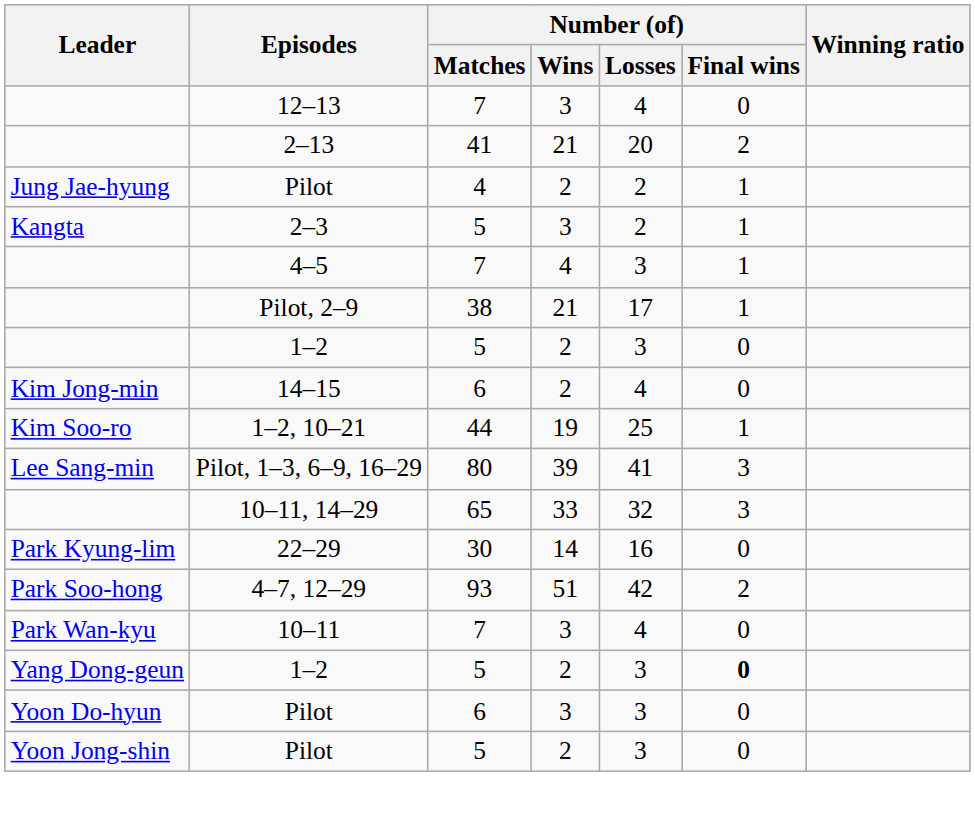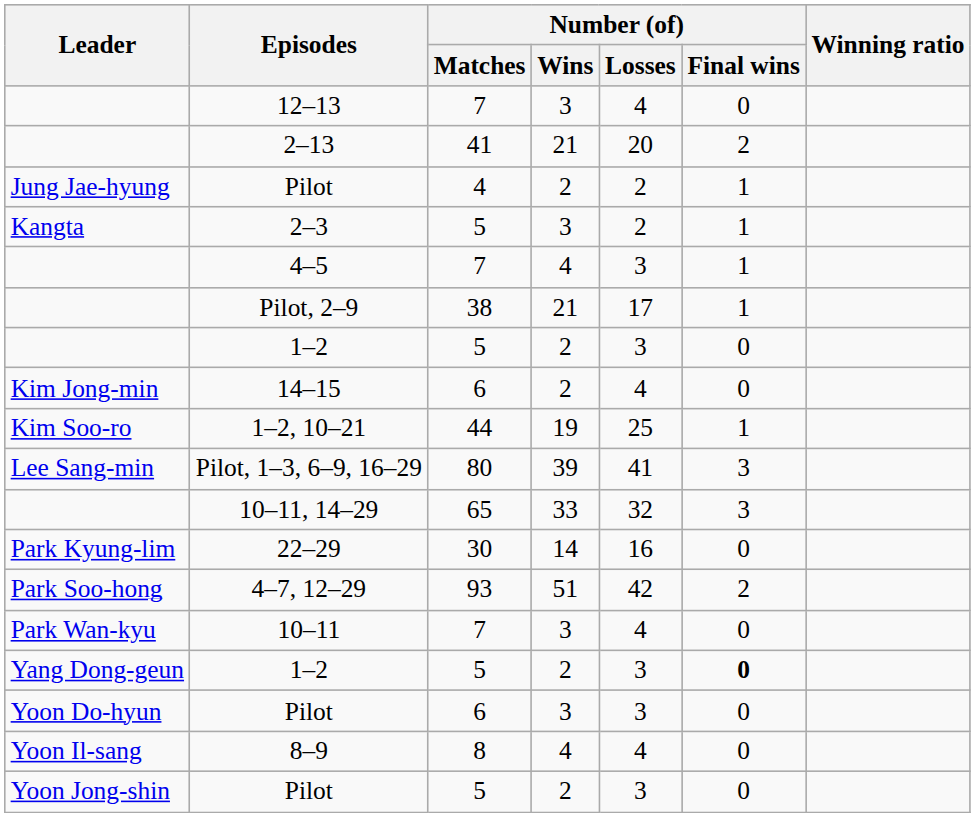 <table class="wikitable sortable" style="text-align:center;">
 <tr>
 <th rowspan=2>Leader</th>
 <th rowspan=2>Episodes</th>
 <th colspan=4>Number (of)</th>
 <th rowspan=2>Winning ratio</th>
 </tr>
 <tr>
 <th>Matches</th>
 <th>Wins</th>
 <th>Losses</th>
 <th>Final wins</th>
 </tr>
 <tr>
 <td align="left"></td>
 <td>12–13</td>
 <td>7</td>
 <td>3</td>
 <td>4</td>
 <td>0</td>
 <td></td>
 </tr>
 <tr>
 <td align="left"></td>
 <td>2–13</td>
 <td>41</td>
 <td>21</td>
 <td>20</td>
 <td>2</td>
 <td></td>
 </tr>
 <tr>
 <td align="left"><a href='#'>Jung Jae-hyung</a></td>
 <td>Pilot</td>
 <td>4</td>
 <td>2</td>
 <td>2</td>
 <td>1</td>
 <td></td>
 </tr>
 <tr>
 <td align="left"><a href='#'>Kangta</a></td>
 <td>2–3</td>
 <td>5</td>
 <td>3</td>
 <td>2</td>
 <td>1</td>
 <td></td>
 </tr>
 <tr>
 <td align="left"></td>
 <td>4–5</td>
 <td>7</td>
 <td>4</td>
 <td>3</td>
 <td>1</td>
 <td></td>
 </tr>
 <tr>
 <td align="left"></td>
 <td>Pilot, 2–9</td>
 <td>38</td>
 <td>21</td>
 <td>17</td>
 <td>1</td>
 <td></td>
 </tr>
 <tr>
 <td align="left"></td>
 <td>1–2</td>
 <td>5</td>
 <td>2</td>
 <td>3</td>
 <td>0</td>
 <td></td>
 </tr>
 <tr>
 <td align="left"><a href='#'>Kim Jong-min</a></td>
 <td>14–15</td>
 <td>6</td>
 <td>2</td>
 <td>4</td>
 <td>0</td>
 <td></td>
 </tr>
 <tr>
 <td align="left"><a href='#'>Kim Soo-ro</a></td>
 <td>1–2, 10–21</td>
 <td>44</td>
 <td>19</td>
 <td>25</td>
 <td>1</td>
 <td></td>
 </tr>
 <tr>
 <td align="left"><a href='#'>Lee Sang-min</a></td>
 <td>Pilot, 1–3, 6–9, 16–29</td>
 <td>80</td>
 <td>39</td>
 <td>41</td>
 <td>3</td>
 <td></td>
 </tr>
 <tr>
 <td align="left"></td>
 <td>10–11, 14–29</td>
 <td>65</td>
 <td>33</td>
 <td>32</td>
 <td>3</td>
 <td></td>
 </tr>
 <tr>
 <td align="left"><a href='#'>Park Kyung-lim</a></td>
 <td>22–29</td>
 <td>30</td>
 <td>14</td>
 <td>16</td>
 <td>0</td>
 <td></td>
 </tr>
 <tr>
 <td align="left"><a href='#'>Park Soo-hong</a></td>
 <td>4–7, 12–29</td>
 <td>93</td>
 <td>51</td>
 <td>42</td>
 <td>2</td>
 <td></td>
 </tr>
 <tr>
 <td align="left"><a href='#'>Park Wan-kyu</a></td>
 <td>10–11</td>
 <td>7</td>
 <td>3</td>
 <td>4</td>
 <td>0</td>
 <td></td>
 </tr>
 <tr>
 <td align="left"><a href='#'>Yang Dong-geun</a></td>
 <td>1–2</td>
 <td>5</td>
 <td>2</td>
 <td>3</td>
 <td><strong>0</strong></td>
 <td></td>
 </tr>
 <tr>
 <td align="left"><a href='#'>Yoon Do-hyun</a></td>
 <td>Pilot</td>
 <td>6</td>
 <td>3</td>
 <td>3</td>
 <td>0</td>
 <td></td>
 </tr>
 <tr>
+<td align="left"><a href='#'>Yoon Il-sang</a></td>
+<td>8–9</td>
+<td>8</td>
+<td>4</td>
+<td>4</td>
+<td>0</td>
+<td></td>
+</tr>
+<tr>
 <td align="left"><a href='#'>Yoon Jong-shin</a></td>
 <td>Pilot</td>
 <td>5</td>
 <td>2</td>
 <td>3</td>
 <td>0</td>
 <td></td>
 </tr>
 </table>
